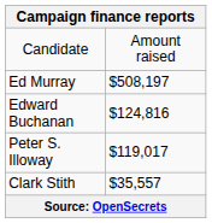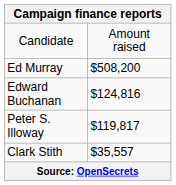 <table class="wikitable">
 <tr>
 <th colspan="2">Campaign finance reports</th>
 </tr>
 <tr style="text-align:center;">
 <td style="padding:5px; width:100px;">Candidate</td>
 <td style="padding:5px; width:100px;">Amount raised</td>
 </tr>
 <tr>
 <td>Ed Murray</td>
-<td>$508,197</td>
+<td>$508,200</td>
 </tr>
 <tr>
 <td>Edward Buchanan</td>
 <td>$124,816</td>
 </tr>
 <tr>
 <td>Peter S. Illoway</td>
-<td>$119,017</td>
+<td>$119,817</td>
 </tr>
 <tr>
 <td>Clark Stith</td>
 <td>$35,557</td>
 </tr>
 <tr>
 <th colspan="2"><small>Source: <a href='#'>OpenSecrets</a></small></th>
 </tr>
 </table>
